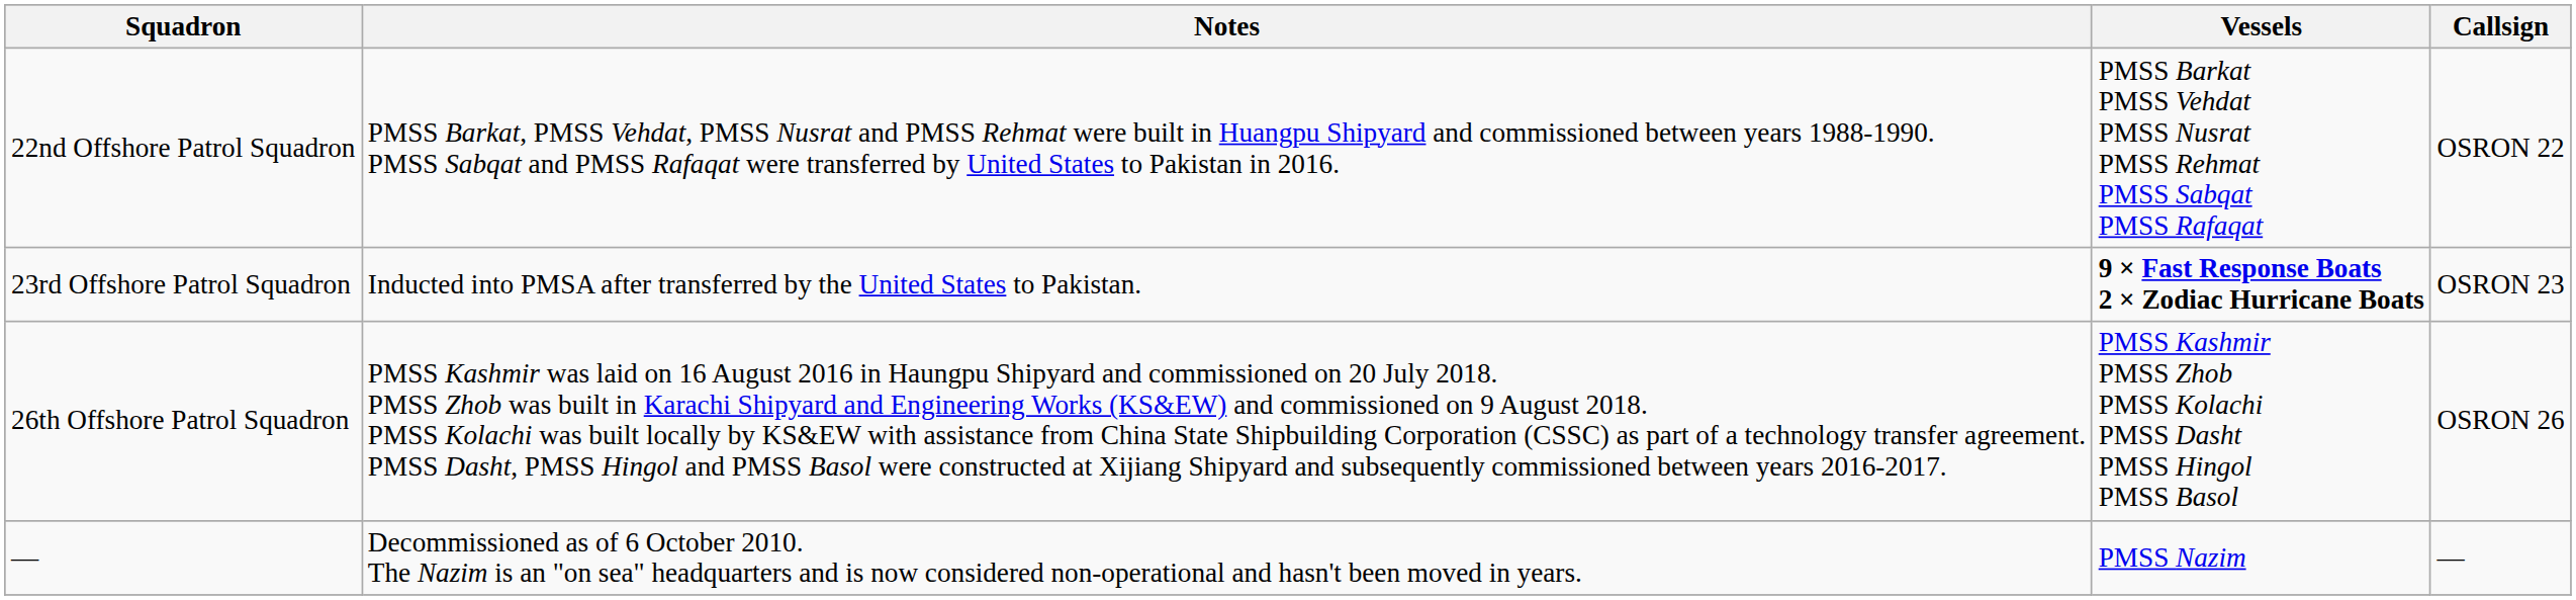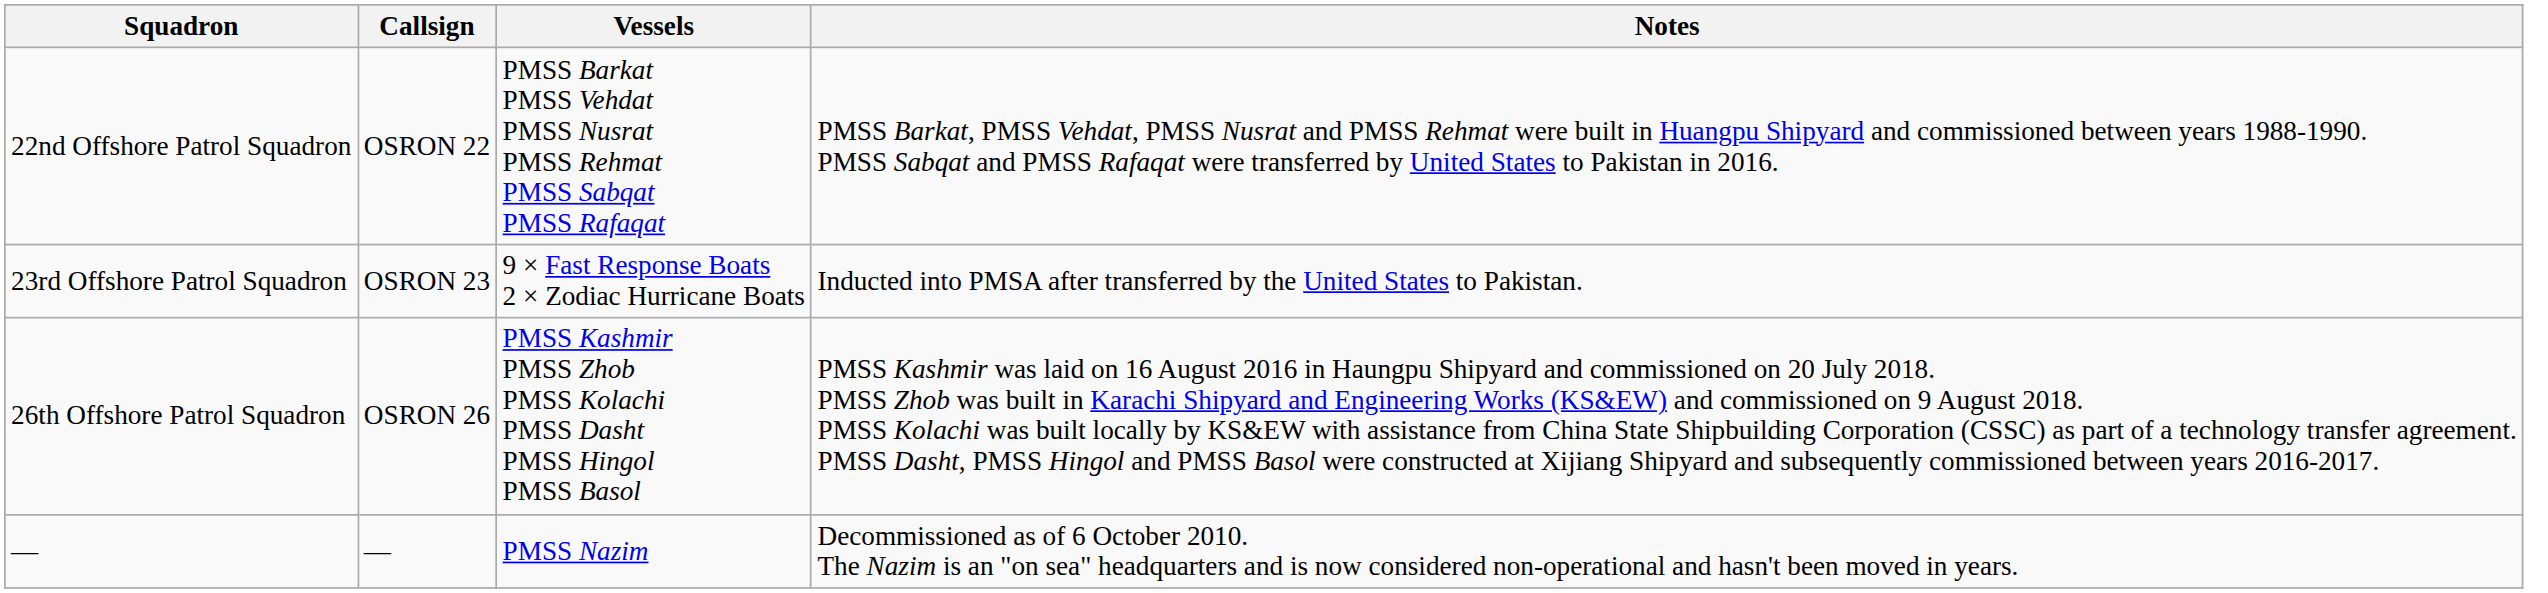 <table class="wikitable sortable">
 <tr>
 <th>Squadron</th>
+<th>Callsign</th>
+<th>Vessels</th>
 <th>Notes</th>
-<th>Vessels</th>
-<th>Callsign</th>
 </tr>
 <tr>
 <td>22nd Offshore Patrol Squadron</td>
+<td>OSRON 22</td>
+<td>PMSS <em>Barkat</em><br>PMSS <em>Vehdat</em><br>PMSS <em>Nusrat</em><br>PMSS <em>Rehmat</em><br><a href='#'>PMSS <em>Sabqat</em></a><br><a href='#'>PMSS <em>Rafaqat</em></a></td>
 <td>PMSS <em>Barkat</em>, PMSS <em>Vehdat</em>, PMSS <em>Nusrat</em> and PMSS <em>Rehmat</em> were built in <a href='#'>Huangpu Shipyard</a> and commissioned between years 1988-1990.<br>PMSS <em>Sabqat</em> and PMSS <em>Rafaqat</em> were transferred by <a href='#'>United States</a> to Pakistan in 2016.</td>
-<td>PMSS <em>Barkat</em><br>PMSS <em>Vehdat</em><br>PMSS <em>Nusrat</em><br>PMSS <em>Rehmat</em><br><a href='#'>PMSS <em>Sabqat</em></a><br><a href='#'>PMSS <em>Rafaqat</em></a></td>
-<td>OSRON 22</td>
 </tr>
 <tr>
 <td>23rd Offshore Patrol Squadron</td>
+<td>OSRON 23</td>
+<td>9 × <a href='#'>Fast Response Boats</a><br>2 × Zodiac Hurricane Boats</td>
 <td>Inducted into PMSA after transferred by the <a href='#'>United States</a> to Pakistan.</td>
-<td><strong>9 × <a href='#'>Fast Response Boats</a><br>2 × Zodiac Hurricane Boats</strong></td>
-<td>OSRON 23</td>
 </tr>
 <tr>
 <td>26th Offshore Patrol Squadron</td>
+<td>OSRON 26</td>
+<td><a href='#'>PMSS <em>Kashmir</em></a><br>PMSS <em>Zhob</em><br>PMSS <em>Kolachi</em><br>PMSS <em>Dasht</em><br>PMSS <em>Hingol</em><br>PMSS <em>Basol</em></td>
 <td>PMSS <em>Kashmir</em> was laid on 16 August 2016 in Haungpu Shipyard and commissioned on 20 July 2018.<br>PMSS <em>Zhob</em> was built in <a href='#'>Karachi Shipyard and Engineering Works (KS&EW)</a> and commissioned on 9 August 2018.<br>PMSS <em>Kolachi</em> was built locally by KS&EW with assistance from China State Shipbuilding Corporation (CSSC) as part of a technology transfer agreement.<br>PMSS <em>Dasht</em>, PMSS <em>Hingol</em> and PMSS <em>Basol</em> were constructed at Xijiang Shipyard and subsequently commissioned between years 2016-2017.</td>
-<td><a href='#'>PMSS <em>Kashmir</em></a><br>PMSS <em>Zhob</em><br>PMSS <em>Kolachi</em><br>PMSS <em>Dasht</em><br>PMSS <em>Hingol</em><br>PMSS <em>Basol</em></td>
-<td>OSRON 26</td>
 </tr>
 <tr>
 <td>—</td>
+<td>—</td>
+<td><a href='#'>PMSS <em>Nazim</em></a></td>
 <td>Decommissioned as of 6 October 2010.<br>The <em>Nazim</em> is an "on sea" headquarters and is now considered non-operational and hasn't been moved in years.</td>
-<td><a href='#'>PMSS <em>Nazim</em></a></td>
-<td>—</td>
 </tr>
 </table>
